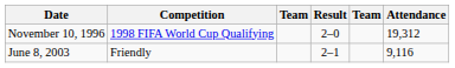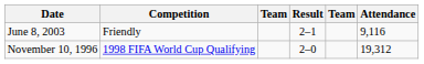 <table class="wikitable">
 <tr>
 <th>Date</th>
 <th>Competition</th>
 <th>Team</th>
 <th>Result</th>
 <th>Team</th>
 <th>Attendance</th>
 </tr>
 <tr>
+<td>June 8, 2003</td>
+<td>Friendly</td>
+<td></td>
+<td align=center>2–1</td>
+<td></td>
+<td>9,116</td>
+</tr>
+<tr>
 <td>November 10, 1996</td>
 <td><a href='#'>1998 FIFA World Cup Qualifying</a></td>
 <td></td>
 <td align=center>2–0</td>
 <td></td>
 <td>19,312</td>
 </tr>
-<tr>
-<td>June 8, 2003</td>
-<td>Friendly</td>
-<td></td>
-<td align=center>2–1</td>
-<td></td>
-<td>9,116</td>
-</tr>
 </table>
